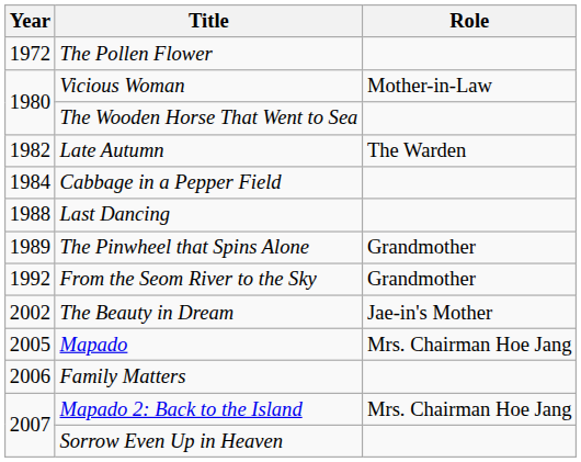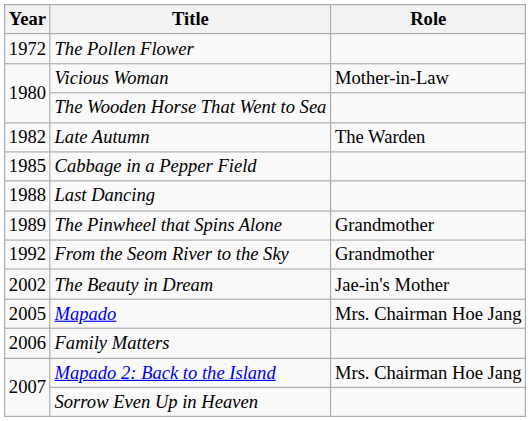 <table class="wikitable">
 <tr>
 <th>Year</th>
 <th>Title</th>
 <th>Role</th>
 </tr>
 <tr>
 <td>1972</td>
 <td><em>The Pollen Flower</em></td>
 <td></td>
 </tr>
 <tr>
 <td rowspan=2>1980</td>
 <td><em>Vicious Woman</em></td>
 <td>Mother-in-Law</td>
 </tr>
 <tr>
 <td><em>The Wooden Horse That Went to Sea</em></td>
 <td></td>
 </tr>
 <tr>
 <td>1982</td>
 <td><em>Late Autumn</em></td>
 <td>The Warden</td>
 </tr>
 <tr>
-<td>1984</td>
+<td>1985</td>
 <td><em>Cabbage in a Pepper Field</em></td>
 <td></td>
 </tr>
 <tr>
 <td>1988</td>
 <td><em>Last Dancing</em></td>
 <td></td>
 </tr>
 <tr>
 <td>1989</td>
 <td><em>The Pinwheel that Spins Alone</em></td>
 <td>Grandmother</td>
 </tr>
 <tr>
 <td>1992</td>
 <td><em>From the Seom River to the Sky</em></td>
 <td>Grandmother</td>
 </tr>
 <tr>
 <td>2002</td>
 <td><em>The Beauty in Dream</em></td>
 <td>Jae-in's Mother</td>
 </tr>
 <tr>
 <td>2005</td>
 <td><em><a href='#'>Mapado</a></em></td>
 <td>Mrs. Chairman Hoe Jang</td>
 </tr>
 <tr>
 <td>2006</td>
 <td><em>Family Matters</em></td>
 <td></td>
 </tr>
 <tr>
 <td rowspan=2>2007</td>
 <td><em><a href='#'>Mapado 2: Back to the Island</a></em></td>
 <td>Mrs. Chairman Hoe Jang</td>
 </tr>
 <tr>
 <td><em>Sorrow Even Up in Heaven</em></td>
 <td></td>
 </tr>
 </table>
